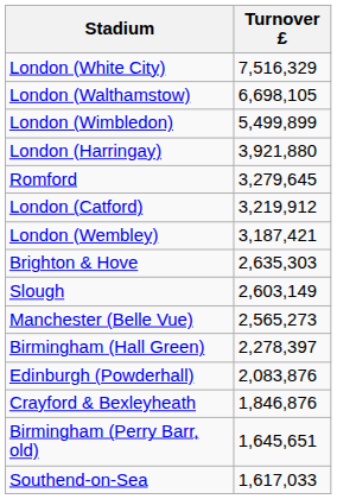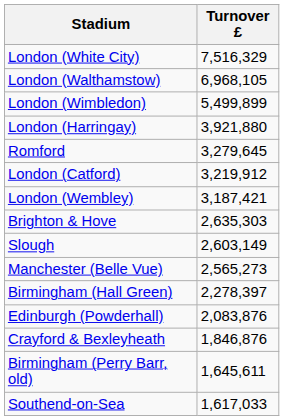 <table class="wikitable">
 <tr>
 <th width=200>Stadium</th>
 <th width=80>Turnover £</th>
 </tr>
 <tr>
 <td><a href='#'>London (White City)</a></td>
 <td>7,516,329</td>
 </tr>
 <tr>
 <td><a href='#'>London (Walthamstow)</a></td>
-<td>6,698,105</td>
+<td>6,968,105</td>
 </tr>
 <tr>
 <td><a href='#'>London (Wimbledon)</a></td>
 <td>5,499,899</td>
 </tr>
 <tr>
 <td><a href='#'>London (Harringay)</a></td>
 <td>3,921,880</td>
 </tr>
 <tr>
 <td><a href='#'>Romford</a></td>
 <td>3,279,645</td>
 </tr>
 <tr>
 <td><a href='#'>London (Catford)</a></td>
 <td>3,219,912</td>
 </tr>
 <tr>
 <td><a href='#'>London (Wembley)</a></td>
 <td>3,187,421</td>
 </tr>
 <tr>
 <td><a href='#'>Brighton & Hove</a></td>
 <td>2,635,303</td>
 </tr>
 <tr>
 <td><a href='#'>Slough</a></td>
 <td>2,603,149</td>
 </tr>
 <tr>
 <td><a href='#'>Manchester (Belle Vue)</a></td>
 <td>2,565,273</td>
 </tr>
 <tr>
 <td><a href='#'>Birmingham (Hall Green)</a></td>
 <td>2,278,397</td>
 </tr>
 <tr>
 <td><a href='#'>Edinburgh (Powderhall)</a></td>
 <td>2,083,876</td>
 </tr>
 <tr>
 <td><a href='#'>Crayford & Bexleyheath</a></td>
 <td>1,846,876</td>
 </tr>
 <tr>
 <td><a href='#'>Birmingham (Perry Barr, old)</a></td>
-<td>1,645,651</td>
+<td>1,645,611</td>
 </tr>
 <tr>
 <td><a href='#'>Southend-on-Sea</a></td>
 <td>1,617,033</td>
 </tr>
 </table>
